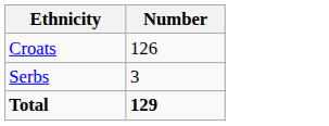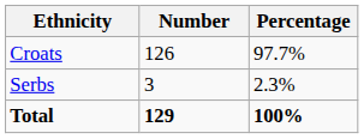 <table class="wikitable">
 <tr>
 <th width="100px">Ethnicity</th>
 <th width="80px">Number</th>
+<th width="80px">Percentage</th>
 </tr>
 <tr>
 <td><a href='#'>Croats</a></td>
 <td>126</td>
+<td>97.7%</td>
 </tr>
 <tr>
 <td><a href='#'>Serbs</a></td>
 <td>3</td>
+<td>2.3%</td>
 </tr>
 <tr>
 <td><strong>Total</strong></td>
 <td><strong>129</strong></td>
+<td><strong>100%</strong></td>
 </tr>
 </table>
